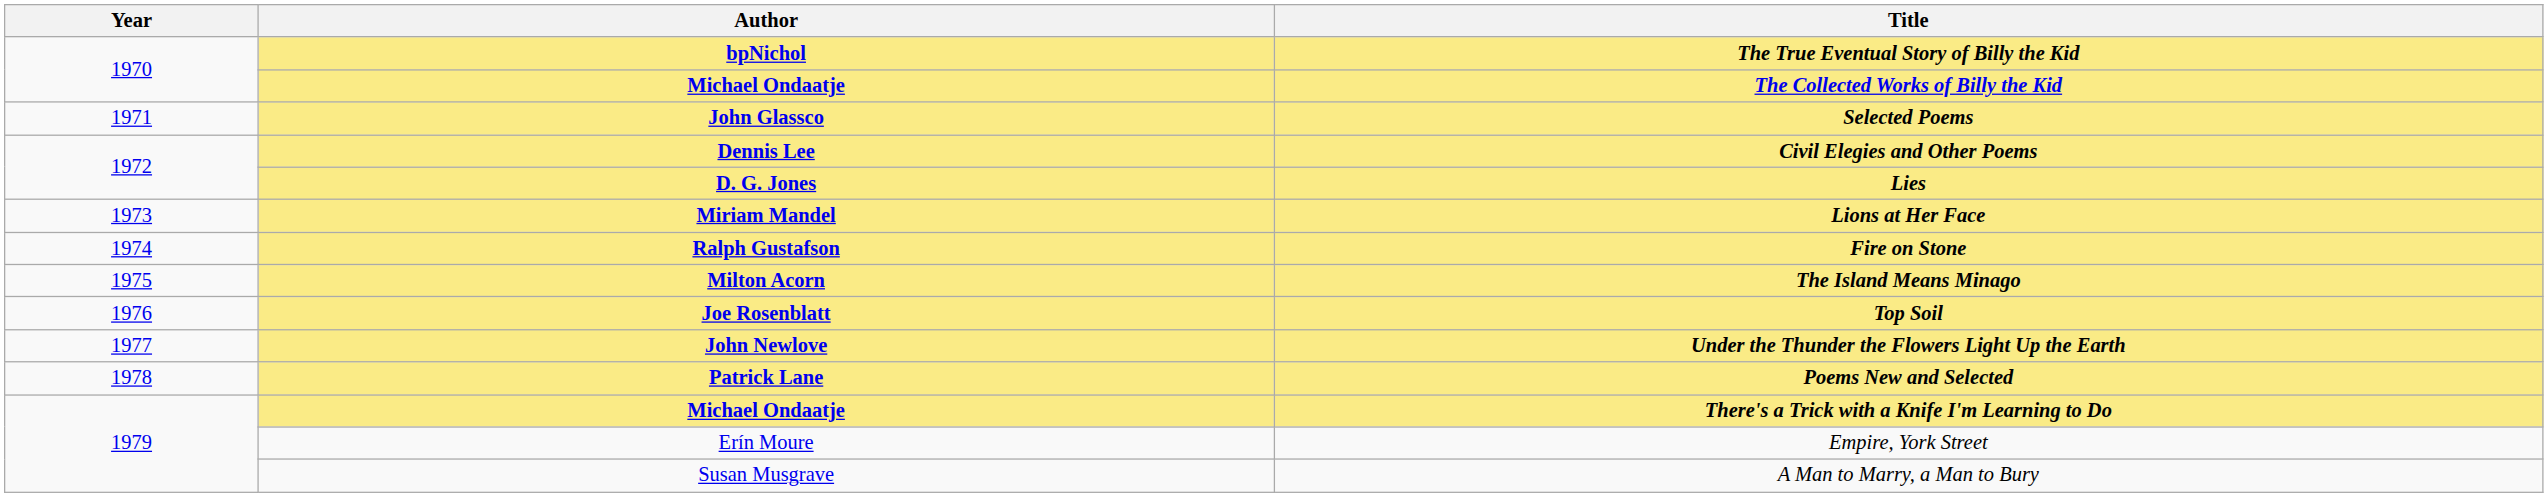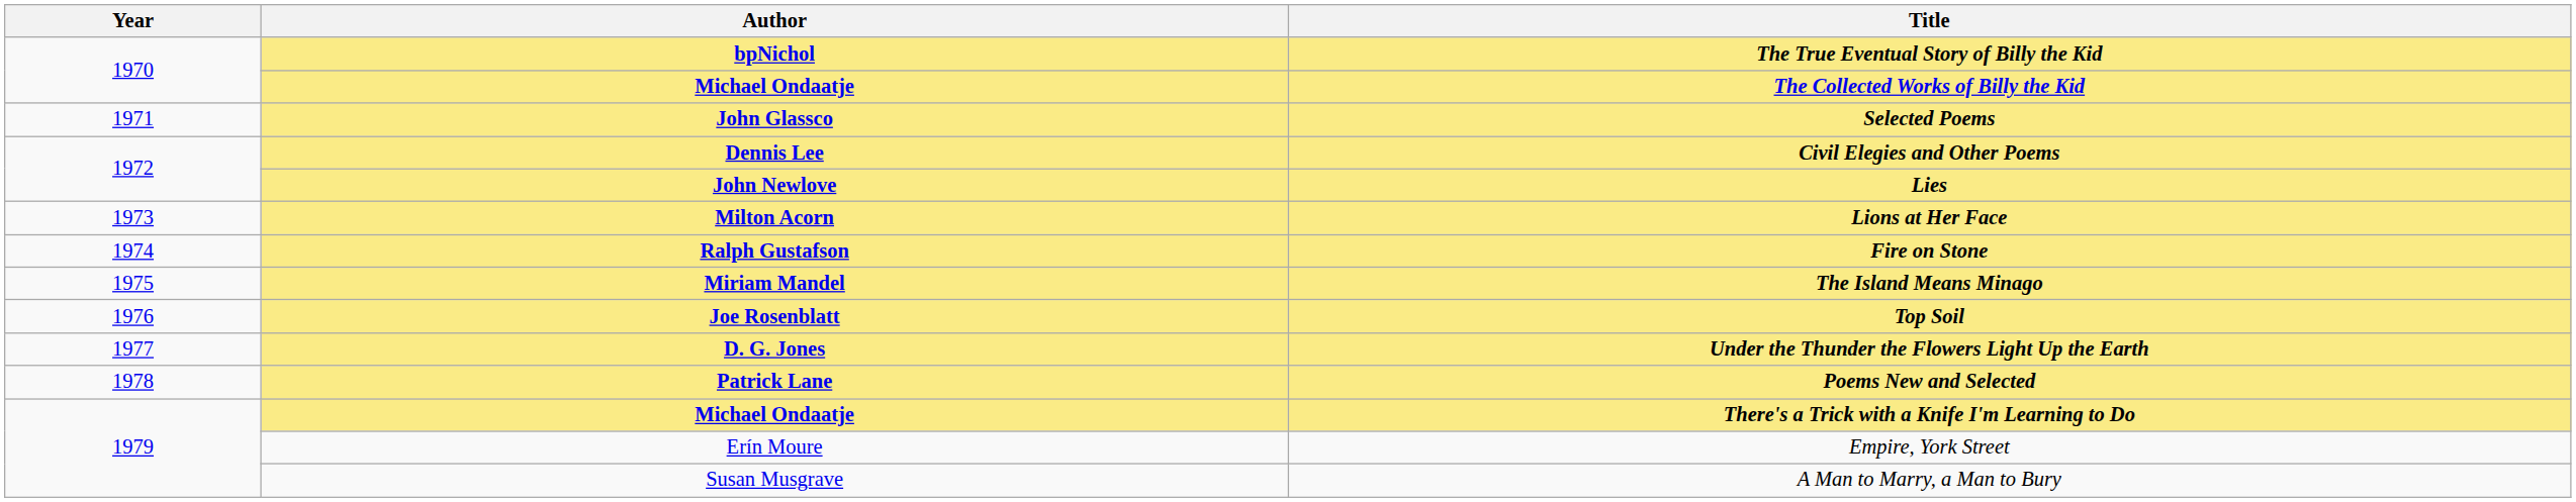 <table class="wikitable" width="100%">
 <tr>
 <th>Year</th>
 <th width="40%">Author</th>
 <th width="50%">Title</th>
 </tr>
 <tr>
 <td align="center" rowspan=2><a href='#'>1970</a></td>
 <td align="center" style="background:#FAEB86"><strong><a href='#'>bpNichol</a></strong></td>
 <td align="center" style="background:#FAEB86"><strong><em>The True Eventual Story of Billy the Kid</em></strong></td>
 </tr>
 <tr>
 <td align="center" style="background:#FAEB86"><strong><a href='#'>Michael Ondaatje</a></strong></td>
 <td align="center" style="background:#FAEB86"><strong><em><a href='#'>The Collected Works of Billy the Kid</a></em></strong></td>
 </tr>
 <tr>
 <td align="center"><a href='#'>1971</a></td>
 <td align="center" style="background:#FAEB86"><strong><a href='#'>John Glassco</a></strong></td>
 <td align="center" style="background:#FAEB86"><strong><em>Selected Poems</em></strong></td>
 </tr>
 <tr>
 <td align="center" rowspan=2><a href='#'>1972</a></td>
 <td align="center" style="background:#FAEB86"><strong><a href='#'>Dennis Lee</a></strong></td>
 <td align="center" style="background:#FAEB86"><strong><em>Civil Elegies and Other Poems</em></strong></td>
 </tr>
 <tr>
-<td align="center" style="background:#FAEB86"><strong><a href='#'>D. G. Jones</a></strong></td>
+<td align="center" style="background:#FAEB86"><strong><a href='#'>John Newlove</a></strong></td>
 <td align="center" style="background:#FAEB86"><strong><em>Lies</em></strong></td>
 </tr>
 <tr>
 <td align="center"><a href='#'>1973</a></td>
-<td align="center" style="background:#FAEB86"><strong><a href='#'>Miriam Mandel</a></strong></td>
+<td align="center" style="background:#FAEB86"><strong><a href='#'>Milton Acorn</a></strong></td>
 <td align="center" style="background:#FAEB86"><strong><em>Lions at Her Face</em></strong></td>
 </tr>
 <tr>
 <td align="center"><a href='#'>1974</a></td>
 <td align="center" style="background:#FAEB86"><strong><a href='#'>Ralph Gustafson</a></strong></td>
 <td align="center" style="background:#FAEB86"><strong><em>Fire on Stone</em></strong></td>
 </tr>
 <tr>
 <td align="center"><a href='#'>1975</a></td>
-<td align="center" style="background:#FAEB86"><strong><a href='#'>Milton Acorn</a></strong></td>
+<td align="center" style="background:#FAEB86"><strong><a href='#'>Miriam Mandel</a></strong></td>
 <td align="center" style="background:#FAEB86"><strong><em>The Island Means Minago</em></strong></td>
 </tr>
 <tr>
 <td align="center"><a href='#'>1976</a></td>
 <td align="center" style="background:#FAEB86"><strong><a href='#'>Joe Rosenblatt</a></strong></td>
 <td align="center" style="background:#FAEB86"><strong><em>Top Soil</em></strong></td>
 </tr>
 <tr>
 <td align="center"><a href='#'>1977</a></td>
-<td align="center" style="background:#FAEB86"><strong><a href='#'>John Newlove</a></strong></td>
+<td align="center" style="background:#FAEB86"><strong><a href='#'>D. G. Jones</a></strong></td>
 <td align="center" style="background:#FAEB86"><strong><em>Under the Thunder the Flowers Light Up the Earth</em></strong></td>
 </tr>
 <tr>
 <td align="center"><a href='#'>1978</a></td>
 <td align="center" style="background:#FAEB86"><strong><a href='#'>Patrick Lane</a></strong></td>
 <td align="center" style="background:#FAEB86"><strong><em>Poems New and Selected</em></strong></td>
 </tr>
 <tr>
 <td align="center" rowspan=3><a href='#'>1979</a></td>
 <td align="center" style="background:#FAEB86"><strong><a href='#'>Michael Ondaatje</a></strong></td>
 <td align="center" style="background:#FAEB86"><strong><em>There's a Trick with a Knife I'm Learning to Do</em></strong></td>
 </tr>
 <tr>
 <td align="center"><a href='#'>Erín Moure</a></td>
 <td align="center"><em>Empire, York Street</em></td>
 </tr>
 <tr>
 <td align="center"><a href='#'>Susan Musgrave</a></td>
 <td align="center"><em>A Man to Marry, a Man to Bury</em></td>
 </tr>
 </table>
